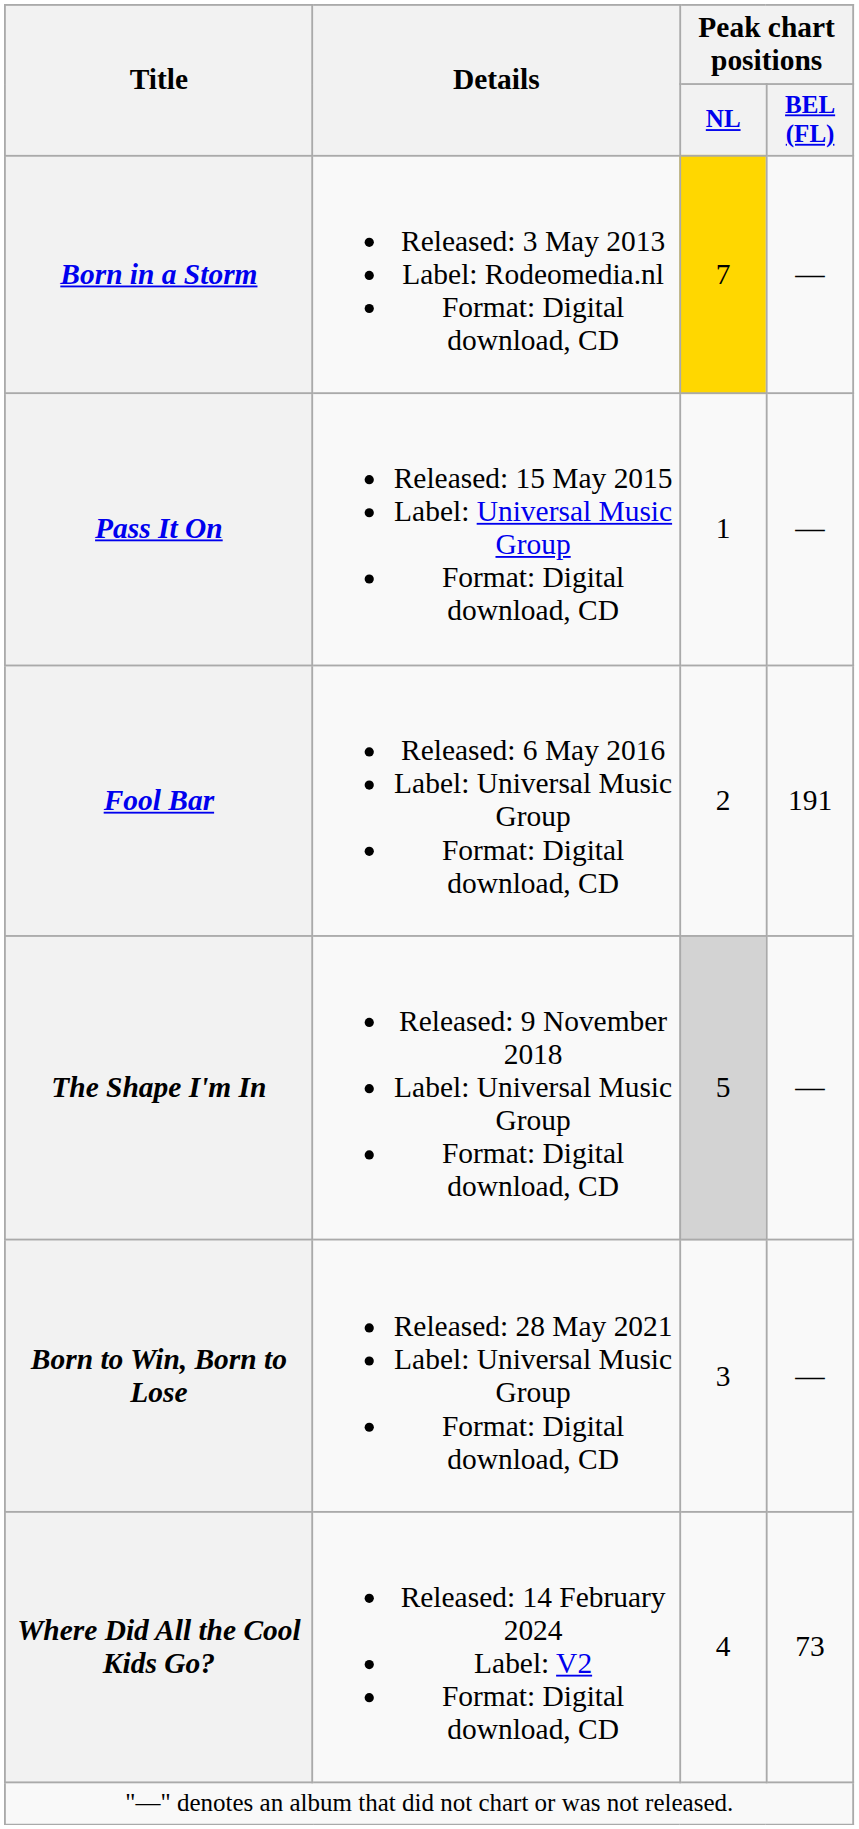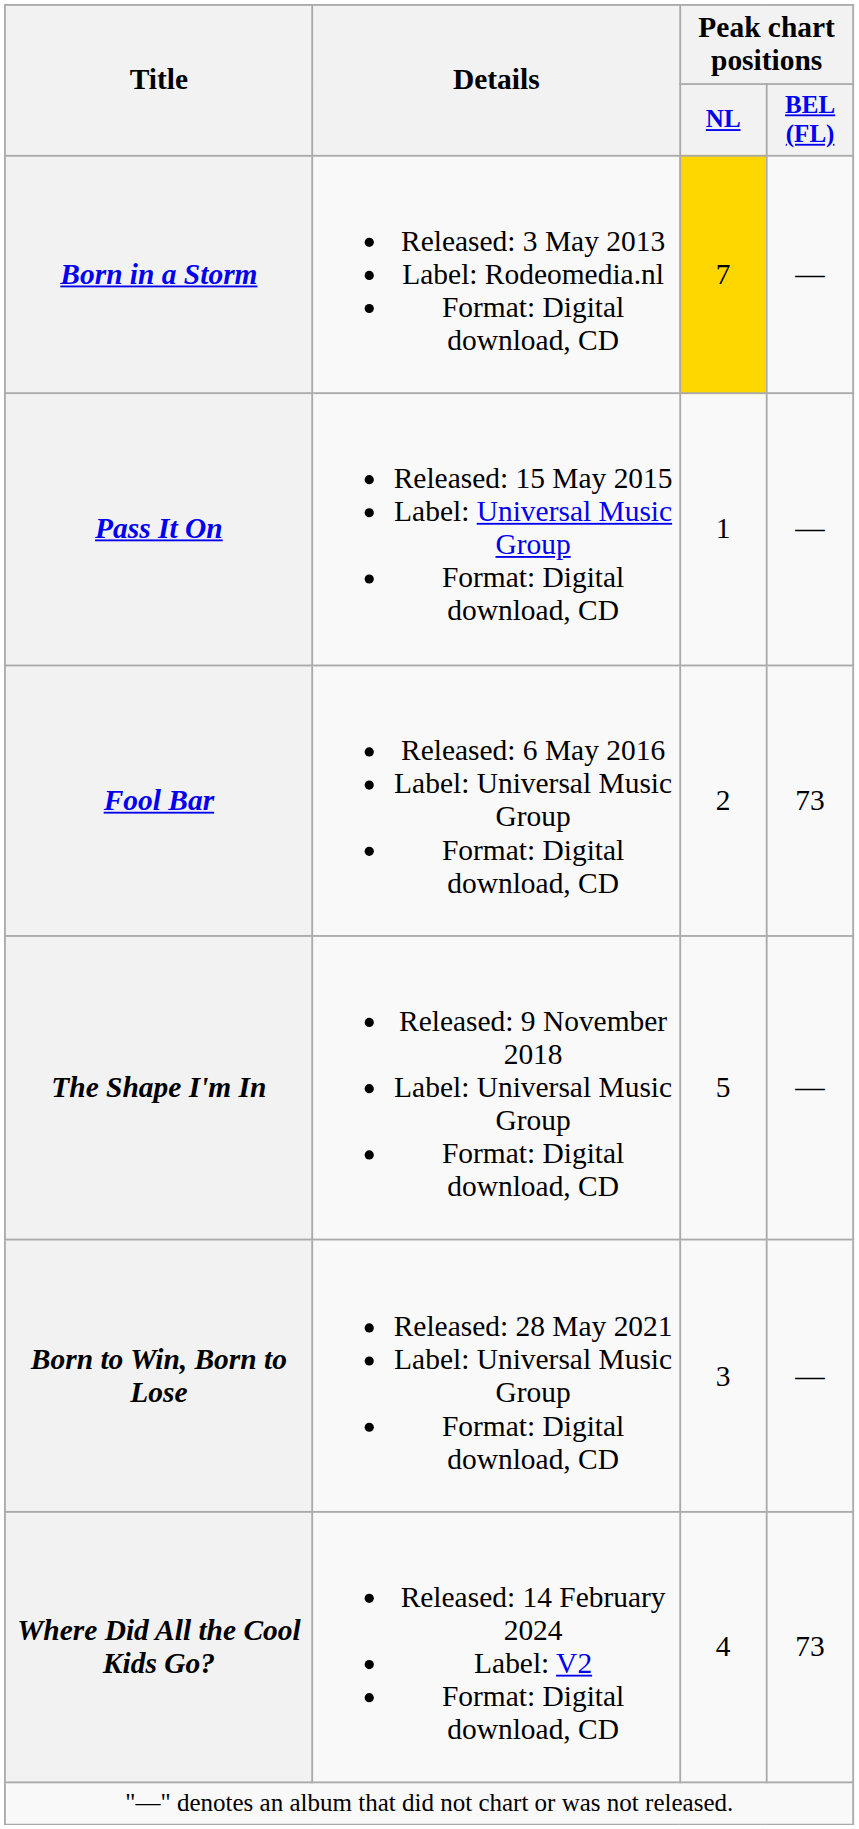 <table class="wikitable plainrowheaders" style="text-align:center;">
 <tr>
 <th scope="col" rowspan="2" style="width:10em;">Title</th>
 <th scope="col" rowspan="2" style="width:12em;">Details</th>
 <th scope="col" colspan="2">Peak chart positions</th>
 </tr>
 <tr>
 <th scope="col" style="width:3em;font-size:85%;"><a href='#'>NL</a><br></th>
 <th scope="col" style="width:3em;font-size:85%;"><a href='#'>BEL<br>(FL)</a><br></th>
 </tr>
 <tr>
 <th scope="row"><em><a href='#'>Born in a Storm</a></em></th>
 <td><br><ul><li>Released: 3 May 2013</li><li>Label: Rodeomedia.nl</li><li>Format: Digital download, CD</li></ul></td>
 <td style="background: gold;">7</td>
 <td>—</td>
 </tr>
 <tr>
 <th scope="row"><em><a href='#'>Pass It On</a></em></th>
 <td><br><ul><li>Released: 15 May 2015</li><li>Label: <a href='#'>Universal Music Group</a></li><li>Format: Digital download, CD</li></ul></td>
 <td>1</td>
 <td>—</td>
 </tr>
 <tr>
 <th scope="row"><em><a href='#'>Fool Bar</a></em></th>
 <td><br><ul><li>Released: 6 May 2016</li><li>Label: Universal Music Group</li><li>Format: Digital download, CD</li></ul></td>
 <td>2</td>
-<td>191</td>
+<td>73</td>
 </tr>
 <tr>
 <th scope="row"><em>The Shape I'm In</em></th>
 <td><br><ul><li>Released: 9 November 2018</li><li>Label: Universal Music Group</li><li>Format: Digital download, CD</li></ul></td>
-<td style="background: lightgrey;">5</td>
+<td>5</td>
 <td>—</td>
 </tr>
 <tr>
 <th scope="row"><em>Born to Win, Born to Lose</em></th>
 <td><br><ul><li>Released: 28 May 2021</li><li>Label: Universal Music Group</li><li>Format: Digital download, CD</li></ul></td>
 <td>3</td>
 <td>—</td>
 </tr>
 <tr>
 <th scope="row"><em>Where Did All the Cool Kids Go?</em></th>
 <td><br><ul><li>Released: 14 February 2024</li><li>Label: <a href='#'>V2</a></li><li>Format: Digital download, CD</li></ul></td>
 <td>4</td>
 <td>73</td>
 </tr>
 <tr>
 <td colspan="20" style="font-size:85%">"—" denotes an album that did not chart or was not released.</td>
 </tr>
 </table>
